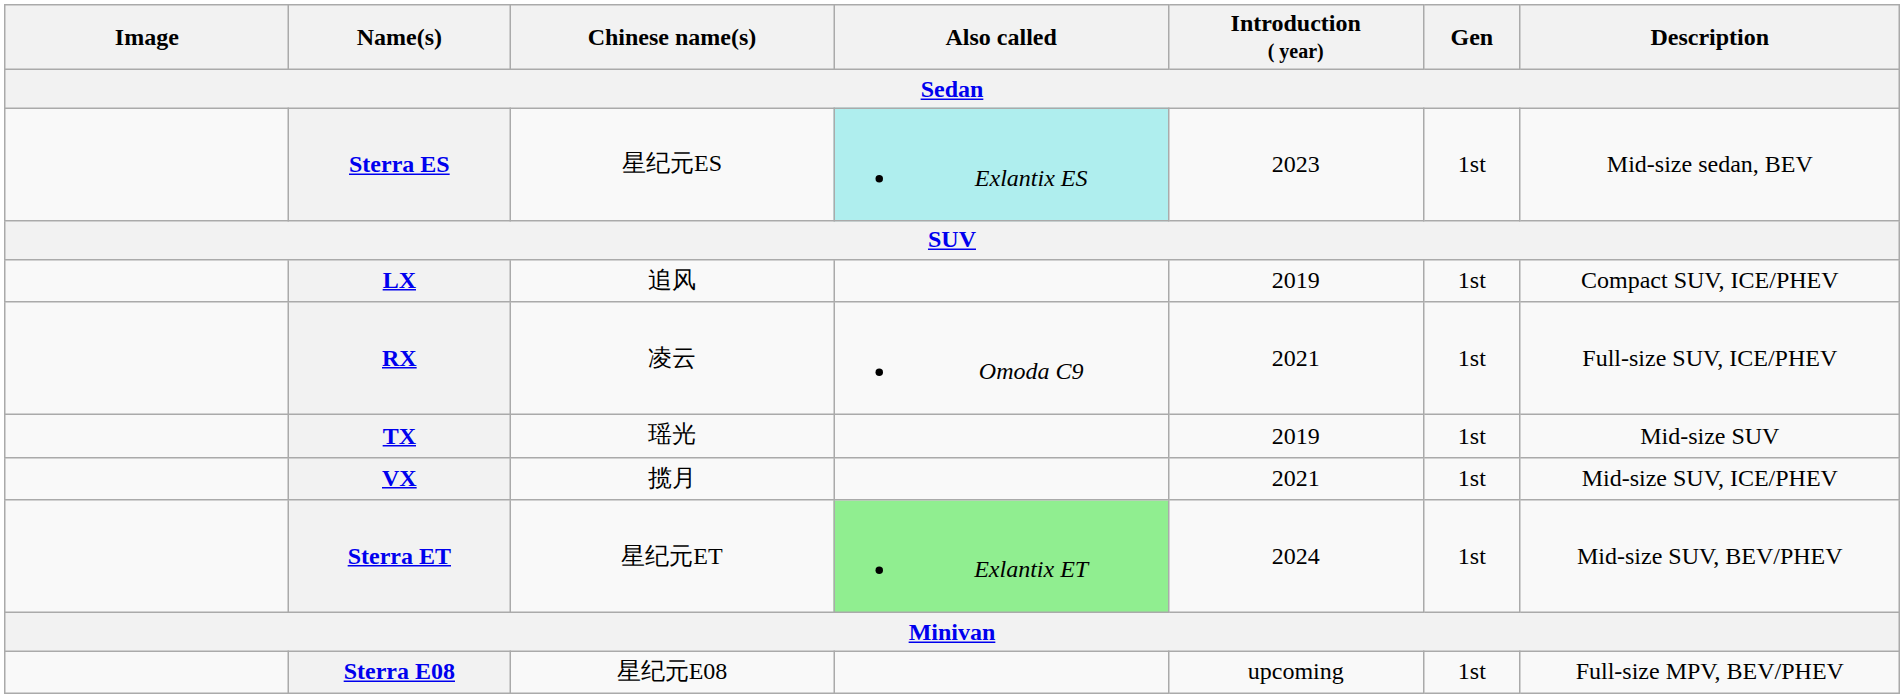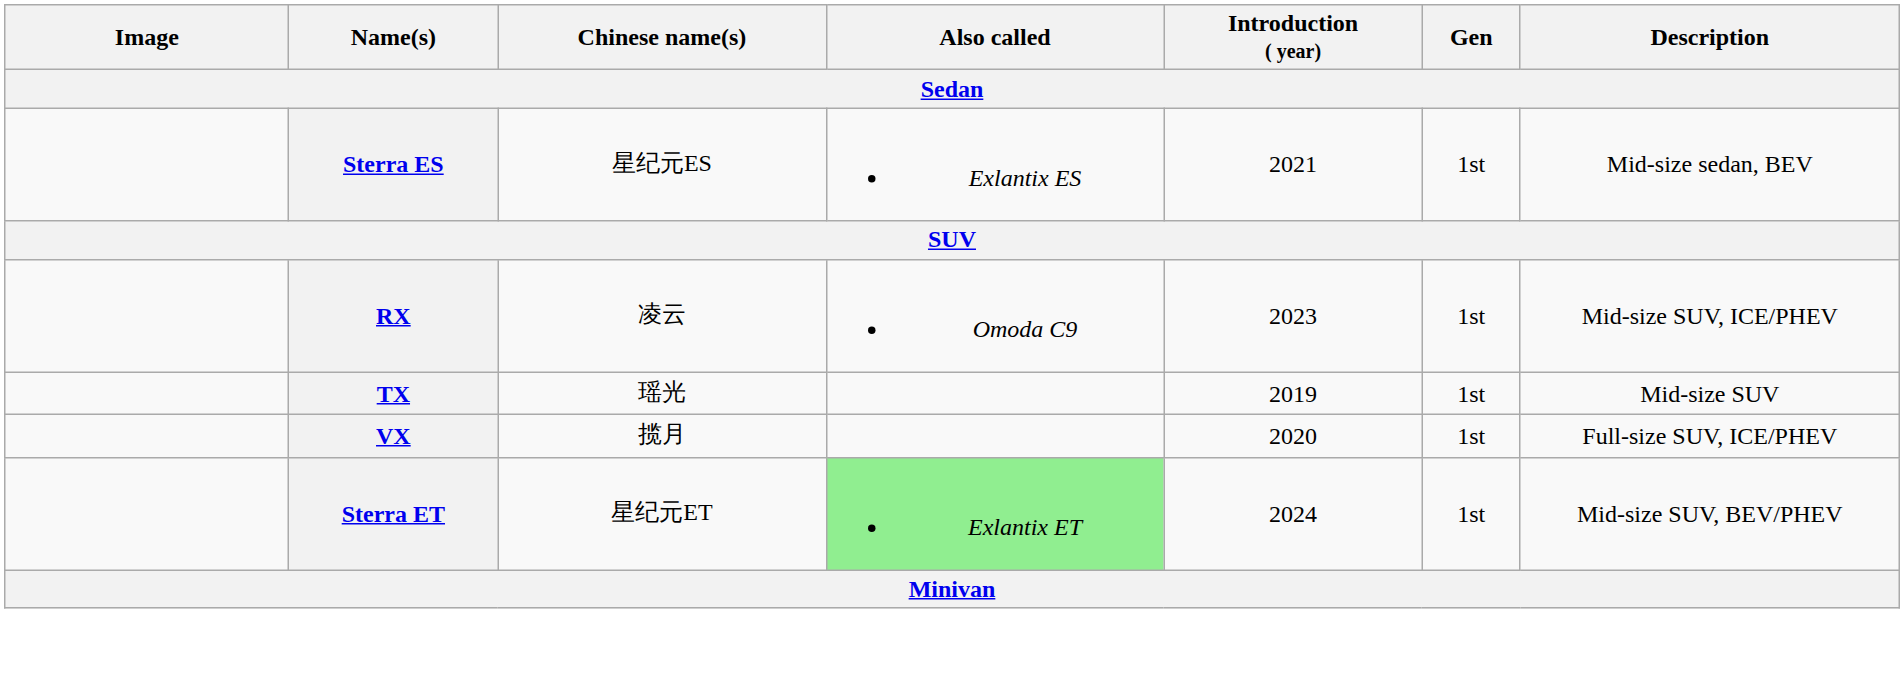 <table class="wikitable sortable" style="text-align: center; width: 100%">
 <tr>
 <th class="unsortable" width="15%">Image</th>
 <th>Name(s)</th>
 <th>Chinese name(s)</th>
 <th class="unsortable">Also called</th>
 <th>Introduction<br><small>( year)</small></th>
 <th>Gen</th>
 <th class="unsortable" width="20%">Description</th>
 </tr>
 <tr>
 <th colspan="7"><a href='#'>Sedan</a></th>
 </tr>
 <tr>
 <td></td>
 <th><a href='#'>Sterra ES</a></th>
 <td>星纪元ES</td>
-<td style="background: paleturquoise;"><br><ul><li><em>Exlantix ES</em></li></ul></td>
-<td>2023</td>
+<td><br><ul><li><em>Exlantix ES</em></li></ul></td>
+<td>2021</td>
 <td>1st</td>
 <td>Mid-size sedan, BEV</td>
 </tr>
 <tr>
 <th colspan="7"><a href='#'>SUV</a></th>
 </tr>
 <tr>
 <td></td>
-<th><a href='#'>LX</a></th>
-<td>追风</td>
-<td></td>
-<td>2019</td>
-<td>1st</td>
-<td>Compact SUV, ICE/PHEV</td>
-</tr>
-<tr>
-<td></td>
 <th><a href='#'>RX</a></th>
 <td>凌云</td>
 <td><br><ul><li><em>Omoda C9</em></li></ul></td>
-<td>2021</td>
+<td>2023</td>
 <td>1st</td>
-<td>Full-size SUV, ICE/PHEV</td>
+<td>Mid-size SUV, ICE/PHEV</td>
 </tr>
 <tr>
 <td></td>
 <th><a href='#'>TX</a></th>
 <td>瑶光</td>
 <td></td>
 <td>2019</td>
 <td>1st</td>
 <td>Mid-size SUV</td>
 </tr>
 <tr>
 <td></td>
 <th><a href='#'>VX</a></th>
 <td>揽月</td>
 <td></td>
-<td>2021</td>
+<td>2020</td>
 <td>1st</td>
-<td>Mid-size SUV, ICE/PHEV</td>
+<td>Full-size SUV, ICE/PHEV</td>
 </tr>
 <tr>
 <td></td>
 <th><a href='#'>Sterra ET</a></th>
 <td>星纪元ET</td>
 <td style="background: lightgreen;"><br><ul><li><em>Exlantix ET</em></li></ul></td>
 <td>2024</td>
 <td>1st</td>
 <td>Mid-size SUV, BEV/PHEV</td>
 </tr>
 <tr>
 <th colspan="7"><a href='#'>Minivan</a></th>
 </tr>
-<tr>
-<td></td>
-<th><a href='#'>Sterra E08</a></th>
-<td>星纪元E08</td>
-<td></td>
-<td>upcoming</td>
-<td>1st</td>
-<td>Full-size MPV, BEV/PHEV</td>
-</tr>
 </table>
